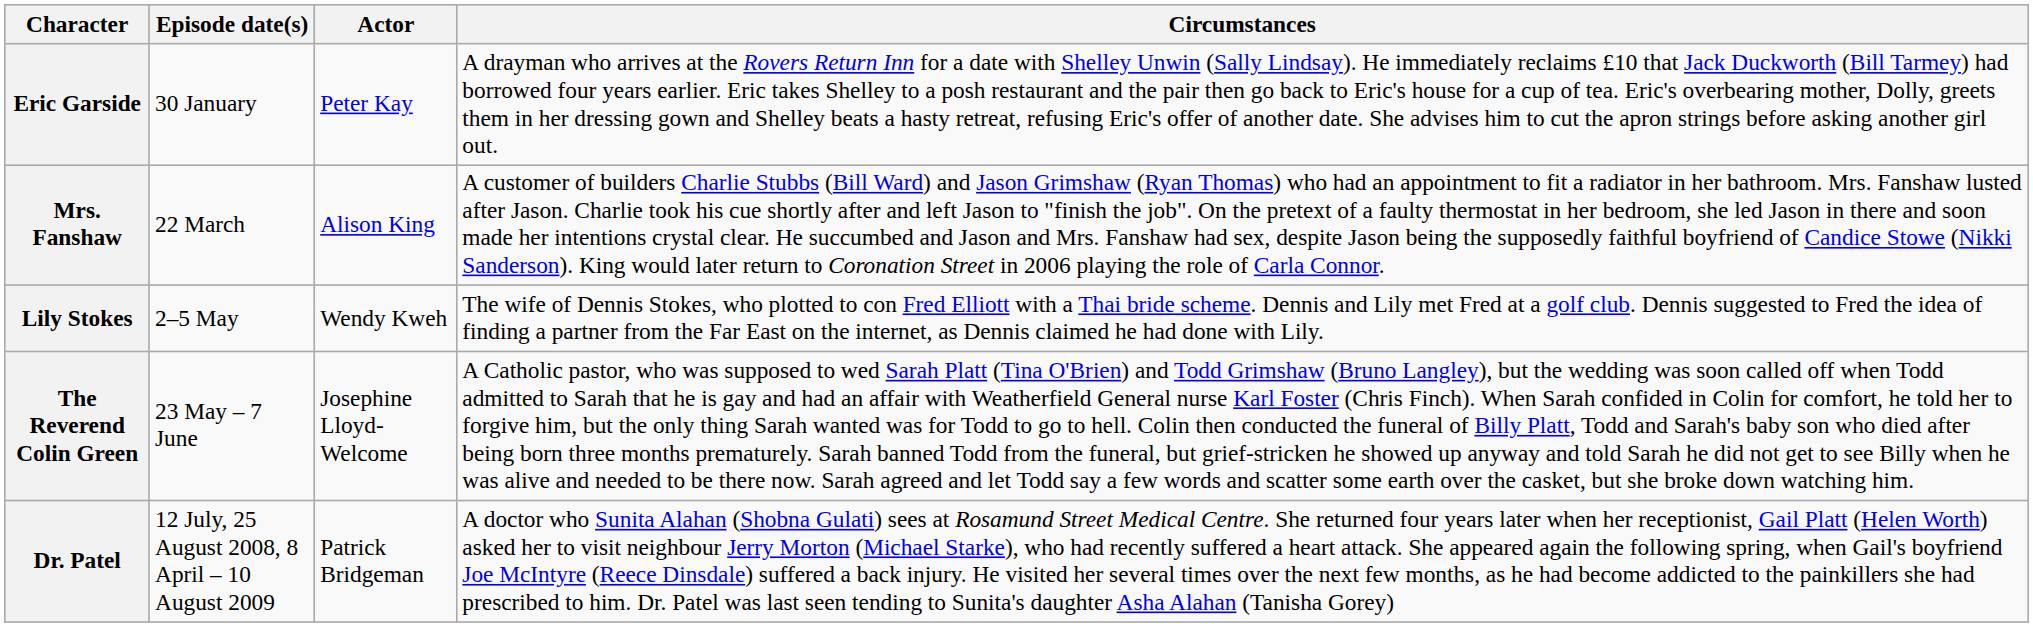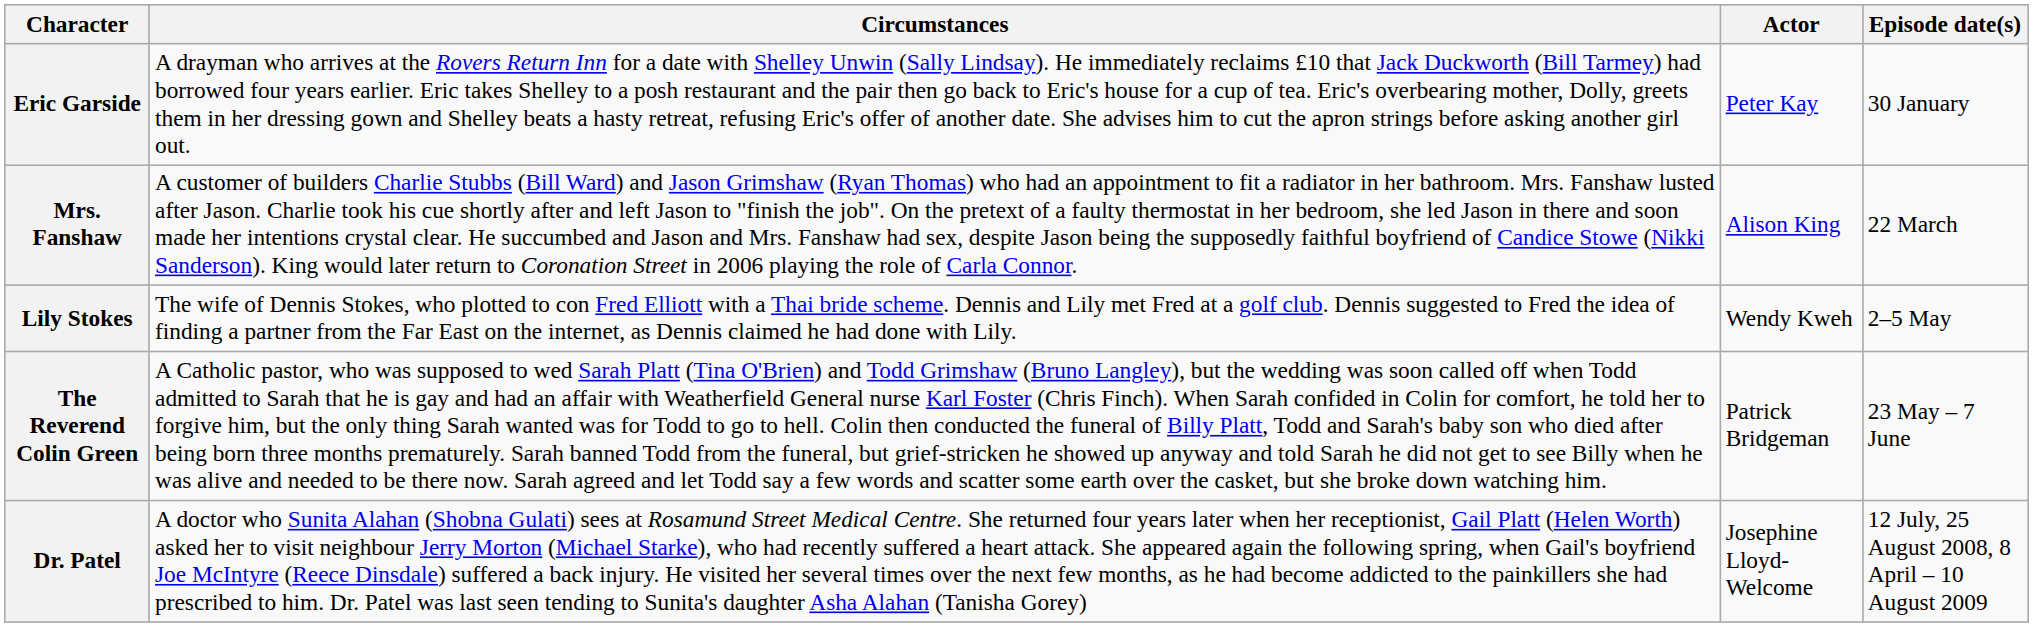 <table class="wikitable plainrowheaders" style="font-size:90%">
 <tr>
 <th scope="col">Character</th>
+<th scope="col">Circumstances</th>
+<th scope="col">Actor</th>
 <th scope="col">Episode date(s)</th>
-<th scope="col">Actor</th>
-<th scope="col">Circumstances</th>
 </tr>
 <tr>
 <th scope="row">Eric Garside</th>
+<td>A drayman who arrives at the <em><a href='#'>Rovers Return Inn</a></em> for a date with <a href='#'>Shelley Unwin</a> (<a href='#'>Sally Lindsay</a>). He immediately reclaims £10 that <a href='#'>Jack Duckworth</a> (<a href='#'>Bill Tarmey</a>) had borrowed four years earlier. Eric takes Shelley to a posh restaurant and the pair then go back to Eric's house for a cup of tea. Eric's overbearing mother, Dolly, greets them in her dressing gown and Shelley beats a hasty retreat, refusing Eric's offer of another date. She advises him to cut the apron strings before asking another girl out.</td>
+<td><a href='#'>Peter Kay</a></td>
 <td>30 January</td>
-<td><a href='#'>Peter Kay</a></td>
-<td>A drayman who arrives at the <em><a href='#'>Rovers Return Inn</a></em> for a date with <a href='#'>Shelley Unwin</a> (<a href='#'>Sally Lindsay</a>). He immediately reclaims £10 that <a href='#'>Jack Duckworth</a> (<a href='#'>Bill Tarmey</a>) had borrowed four years earlier. Eric takes Shelley to a posh restaurant and the pair then go back to Eric's house for a cup of tea. Eric's overbearing mother, Dolly, greets them in her dressing gown and Shelley beats a hasty retreat, refusing Eric's offer of another date. She advises him to cut the apron strings before asking another girl out.</td>
 </tr>
 <tr>
 <th scope="row">Mrs. Fanshaw</th>
+<td>A customer of builders <a href='#'>Charlie Stubbs</a> (<a href='#'>Bill Ward</a>) and <a href='#'>Jason Grimshaw</a> (<a href='#'>Ryan Thomas</a>) who had an appointment to fit a radiator in her bathroom. Mrs. Fanshaw lusted after Jason. Charlie took his cue shortly after and left Jason to "finish the job". On the pretext of a faulty thermostat in her bedroom, she led Jason in there and soon made her intentions crystal clear. He succumbed and Jason and Mrs. Fanshaw had sex, despite Jason being the supposedly faithful boyfriend of <a href='#'>Candice Stowe</a> (<a href='#'>Nikki Sanderson</a>). King would later return to <em>Coronation Street</em> in 2006 playing the role of <a href='#'>Carla Connor</a>.</td>
+<td><a href='#'>Alison King</a></td>
 <td>22 March</td>
-<td><a href='#'>Alison King</a></td>
-<td>A customer of builders <a href='#'>Charlie Stubbs</a> (<a href='#'>Bill Ward</a>) and <a href='#'>Jason Grimshaw</a> (<a href='#'>Ryan Thomas</a>) who had an appointment to fit a radiator in her bathroom. Mrs. Fanshaw lusted after Jason. Charlie took his cue shortly after and left Jason to "finish the job". On the pretext of a faulty thermostat in her bedroom, she led Jason in there and soon made her intentions crystal clear. He succumbed and Jason and Mrs. Fanshaw had sex, despite Jason being the supposedly faithful boyfriend of <a href='#'>Candice Stowe</a> (<a href='#'>Nikki Sanderson</a>). King would later return to <em>Coronation Street</em> in 2006 playing the role of <a href='#'>Carla Connor</a>.</td>
 </tr>
 <tr>
 <th scope="row">Lily Stokes</th>
+<td>The wife of Dennis Stokes, who plotted to con <a href='#'>Fred Elliott</a> with a <a href='#'>Thai bride scheme</a>. Dennis and Lily met Fred at a <a href='#'>golf club</a>. Dennis suggested to Fred the idea of finding a partner from the Far East on the internet, as Dennis claimed he had done with Lily.</td>
+<td>Wendy Kweh</td>
 <td>2–5 May</td>
-<td>Wendy Kweh</td>
-<td>The wife of Dennis Stokes, who plotted to con <a href='#'>Fred Elliott</a> with a <a href='#'>Thai bride scheme</a>. Dennis and Lily met Fred at a <a href='#'>golf club</a>. Dennis suggested to Fred the idea of finding a partner from the Far East on the internet, as Dennis claimed he had done with Lily.</td>
 </tr>
 <tr>
 <th scope="row">The Reverend Colin Green</th>
+<td>A Catholic pastor, who was supposed to wed <a href='#'>Sarah Platt</a> (<a href='#'>Tina O'Brien</a>) and <a href='#'>Todd Grimshaw</a> (<a href='#'>Bruno Langley</a>), but the wedding was soon called off when Todd admitted to Sarah that he is gay and had an affair with Weatherfield General nurse <a href='#'>Karl Foster</a> (Chris Finch). When Sarah confided in Colin for comfort, he told her to forgive him, but the only thing Sarah wanted was for Todd to go to hell. Colin then conducted the funeral of <a href='#'>Billy Platt</a>, Todd and Sarah's baby son who died after being born three months prematurely. Sarah banned Todd from the funeral, but grief-stricken he showed up anyway and told Sarah he did not get to see Billy when he was alive and needed to be there now. Sarah agreed and let Todd say a few words and scatter some earth over the casket, but she broke down watching him.</td>
+<td>Patrick Bridgeman</td>
 <td>23 May – 7 June</td>
-<td>Josephine Lloyd-Welcome</td>
-<td>A Catholic pastor, who was supposed to wed <a href='#'>Sarah Platt</a> (<a href='#'>Tina O'Brien</a>) and <a href='#'>Todd Grimshaw</a> (<a href='#'>Bruno Langley</a>), but the wedding was soon called off when Todd admitted to Sarah that he is gay and had an affair with Weatherfield General nurse <a href='#'>Karl Foster</a> (Chris Finch). When Sarah confided in Colin for comfort, he told her to forgive him, but the only thing Sarah wanted was for Todd to go to hell. Colin then conducted the funeral of <a href='#'>Billy Platt</a>, Todd and Sarah's baby son who died after being born three months prematurely. Sarah banned Todd from the funeral, but grief-stricken he showed up anyway and told Sarah he did not get to see Billy when he was alive and needed to be there now. Sarah agreed and let Todd say a few words and scatter some earth over the casket, but she broke down watching him.</td>
 </tr>
 <tr>
 <th scope="row">Dr. Patel</th>
+<td>A doctor who <a href='#'>Sunita Alahan</a> (<a href='#'>Shobna Gulati</a>) sees at <em>Rosamund Street Medical Centre</em>. She returned four years later when her receptionist, <a href='#'>Gail Platt</a> (<a href='#'>Helen Worth</a>) asked her to visit neighbour <a href='#'>Jerry Morton</a> (<a href='#'>Michael Starke</a>), who had recently suffered a heart attack. She appeared again the following spring, when Gail's boyfriend <a href='#'>Joe McIntyre</a> (<a href='#'>Reece Dinsdale</a>) suffered a back injury. He visited her several times over the next few months, as he had become addicted to the painkillers she had prescribed to him. Dr. Patel was last seen tending to Sunita's daughter <a href='#'>Asha Alahan</a> (Tanisha Gorey)</td>
+<td>Josephine Lloyd-Welcome</td>
 <td>12 July, 25 August 2008, 8 April – 10 August 2009</td>
-<td>Patrick Bridgeman</td>
-<td>A doctor who <a href='#'>Sunita Alahan</a> (<a href='#'>Shobna Gulati</a>) sees at <em>Rosamund Street Medical Centre</em>. She returned four years later when her receptionist, <a href='#'>Gail Platt</a> (<a href='#'>Helen Worth</a>) asked her to visit neighbour <a href='#'>Jerry Morton</a> (<a href='#'>Michael Starke</a>), who had recently suffered a heart attack. She appeared again the following spring, when Gail's boyfriend <a href='#'>Joe McIntyre</a> (<a href='#'>Reece Dinsdale</a>) suffered a back injury. He visited her several times over the next few months, as he had become addicted to the painkillers she had prescribed to him. Dr. Patel was last seen tending to Sunita's daughter <a href='#'>Asha Alahan</a> (Tanisha Gorey)</td>
 </tr>
 </table>
